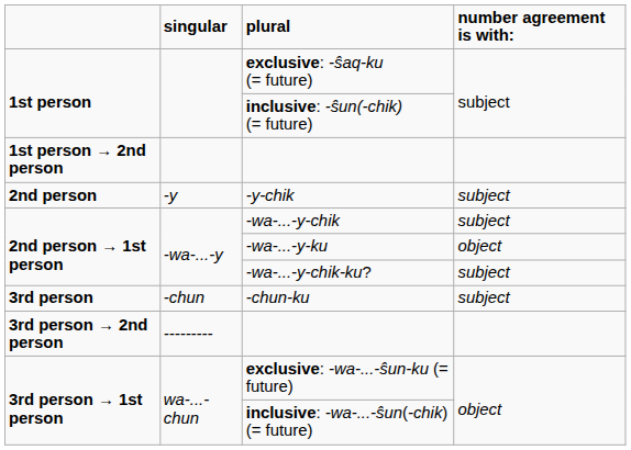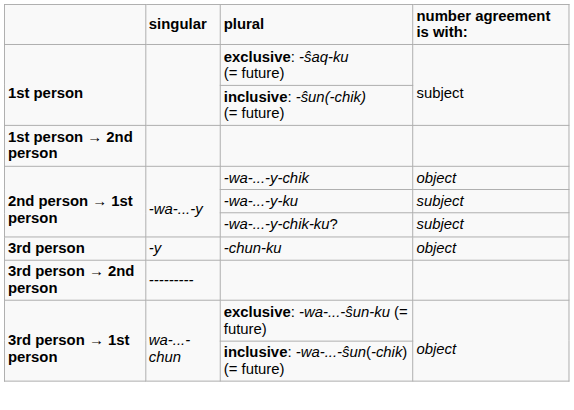 <table class="wikitable">
 <tr>
 <td></td>
 <td><strong>singular</strong></td>
 <td><strong>plural</strong></td>
 <td><strong>number agreement is with:</strong></td>
 </tr>
 <tr>
 <td rowspan="2"><br><strong>1st person</strong></td>
 <td rowspan="2"><br></td>
 <td><strong>exclusive</strong>: <em>-ŝaq-ku</em><br>(= future)</td>
 <td rowspan="2"><br>subject</td>
 </tr>
 <tr>
 <td><strong>inclusive</strong>: <em>-ŝun(-chik)</em><br>(= future)</td>
 </tr>
 <tr>
 <td><strong>1st person → 2nd person</strong></td>
 <td></td>
 <td></td>
 <td></td>
 </tr>
 <tr>
-<td><strong>2nd person</strong></td>
-<td><em>-y</em></td>
-<td><em>-y-chik</em></td>
-<td><em>subject</em></td>
-</tr>
-<tr>
 <td rowspan="3"><br><strong>2nd person → 1st person</strong></td>
 <td rowspan="3"><br><em>-wa-...-y</em></td>
 <td><em>-wa-...-y-chik</em></td>
-<td><em>subject</em></td>
+<td><em>object</em></td>
 </tr>
 <tr>
 <td><em>-wa-...-y-ku</em></td>
-<td><em>object</em></td>
+<td><em>subject</em></td>
 </tr>
 <tr>
 <td><em>-wa-...-y-chik-ku</em>?</td>
 <td><em>subject</em></td>
 </tr>
 <tr>
 <td><strong>3rd person</strong></td>
-<td><em>-chun</em></td>
+<td><em>-y</em></td>
 <td><em>-chun-ku</em></td>
-<td><em>subject</em></td>
+<td><em>object</em></td>
 </tr>
 <tr>
 <td><strong>3rd person → 2nd person</strong></td>
 <td><em>---------</em></td>
 <td></td>
 <td></td>
 </tr>
 <tr>
 <td rowspan="2"><br><strong>3rd person → 1st person</strong></td>
 <td rowspan="2"><br><em>wa-...-chun</em></td>
 <td><strong>exclusive</strong>: <em>-wa-...-ŝun-ku</em> (= future)</td>
 <td rowspan="2"><br><em>object</em></td>
 </tr>
 <tr>
 <td><strong>inclusive</strong>: <em>-wa-...-ŝun</em>(<em>-chik</em>) (= future)</td>
 </tr>
 </table>
